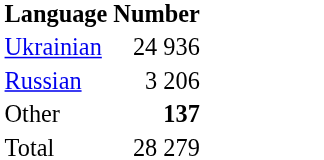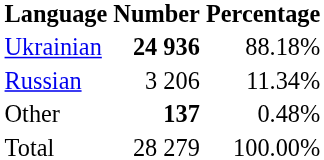 <table class="standard">
 <tr>
 <th>Language</th>
 <th>Number</th>
+<th>Percentage</th>
 </tr>
 <tr>
 <td><a href='#'>Ukrainian</a></td>
-<td align="right">24 936</td>
+<td align="right"><strong>24 936</strong></td>
+<td align="right">88.18%</td>
 </tr>
 <tr>
 <td><a href='#'>Russian</a></td>
 <td align="right">3 206</td>
+<td align="right">11.34%</td>
 </tr>
 <tr>
 <td>Other</td>
 <td align="right"><strong>137</strong></td>
+<td align="right">0.48%</td>
 </tr>
 <tr>
 <td>Total</td>
 <td align="right">28 279</td>
+<td align="right">100.00%</td>
 </tr>
 </table>
